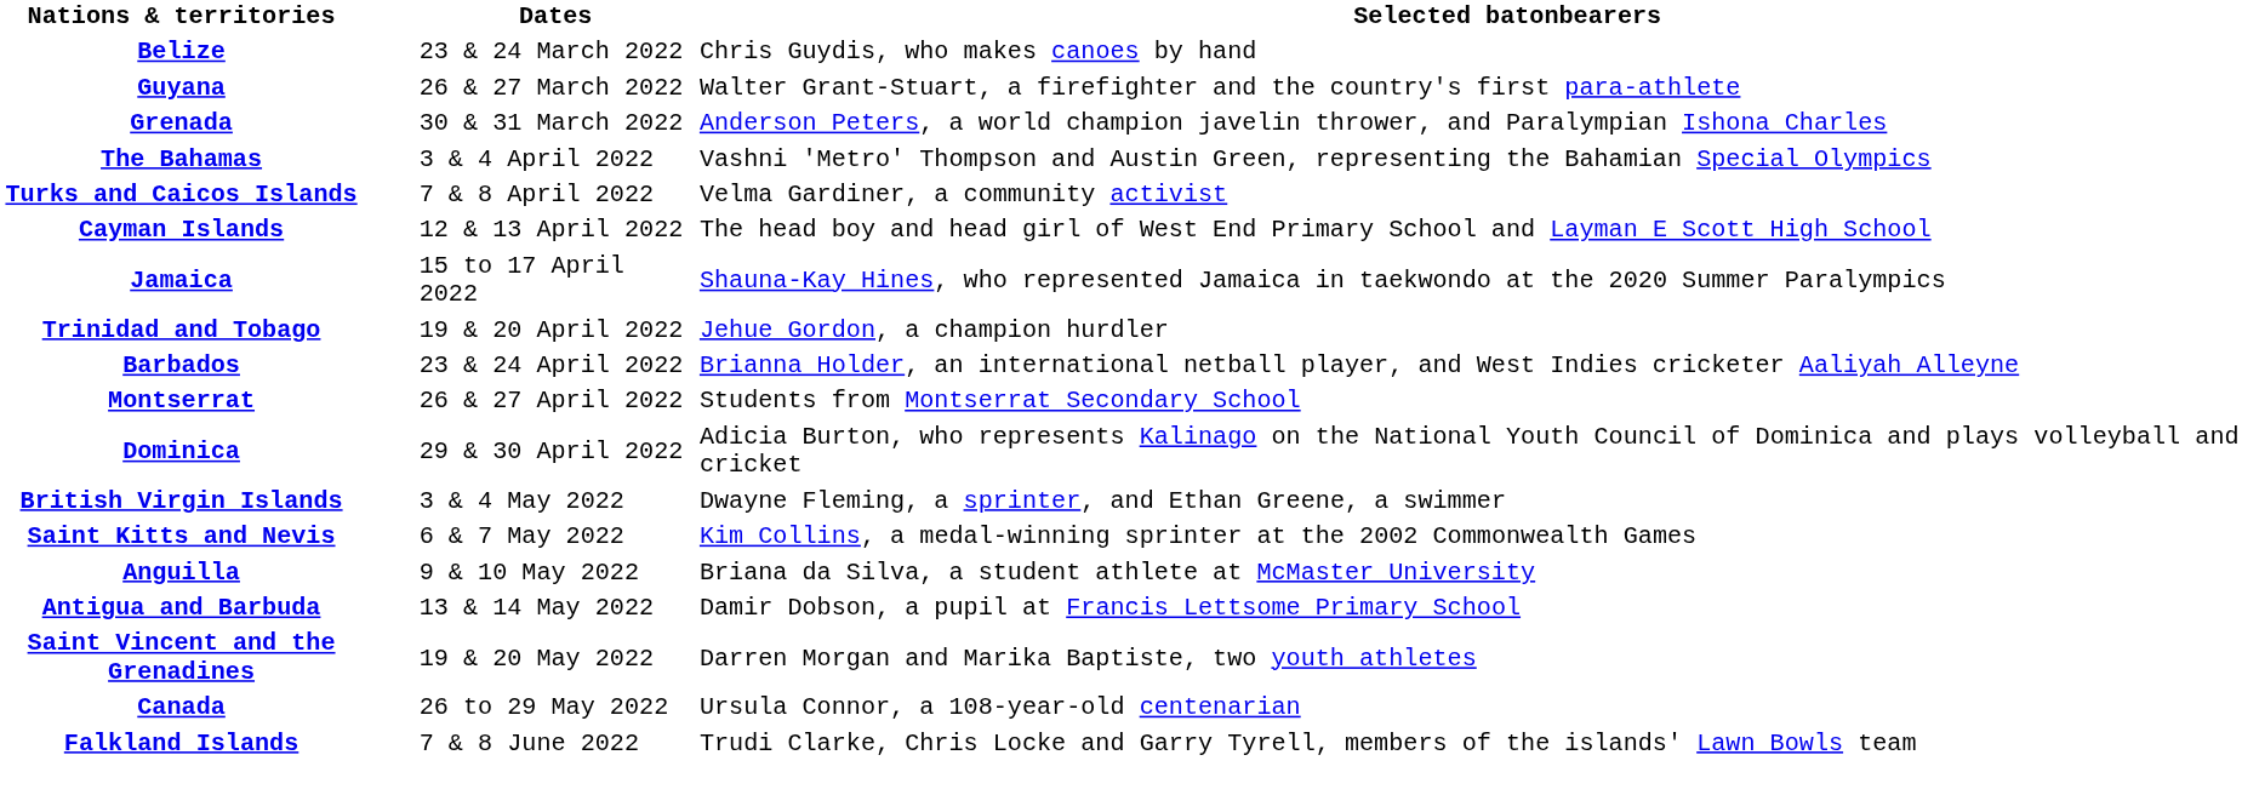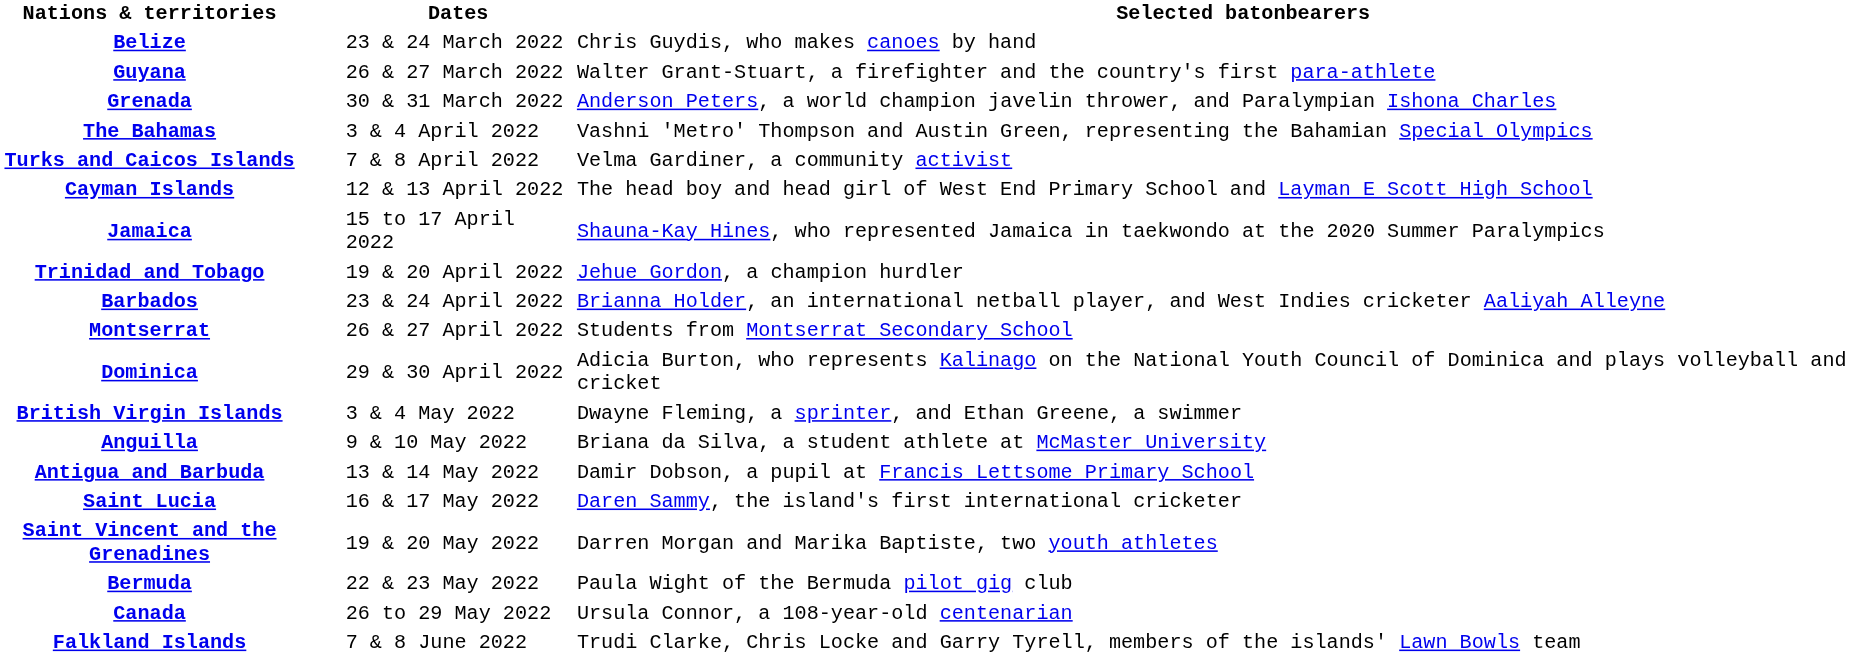 <table>
 <tr>
 <th>Nations & territories</th>
 <th>Dates</th>
 <th>Selected batonbearers</th>
 </tr>
 <tr>
 <th><a href='#'>Belize</a></th>
 <td>23 & 24 March 2022</td>
 <td>Chris Guydis, who makes <a href='#'>canoes</a> by hand</td>
 </tr>
 <tr>
 <th><a href='#'>Guyana</a></th>
 <td>26 & 27 March 2022</td>
 <td>Walter Grant-Stuart, a firefighter and the country's first <a href='#'>para-athlete</a></td>
 </tr>
 <tr>
 <th><a href='#'>Grenada</a></th>
 <td>30 & 31 March 2022</td>
 <td><a href='#'>Anderson Peters</a>, a world champion javelin thrower, and Paralympian <a href='#'>Ishona Charles</a></td>
 </tr>
 <tr>
 <th><a href='#'>The Bahamas</a></th>
 <td>3 & 4 April 2022</td>
 <td>Vashni 'Metro' Thompson and Austin Green, representing the Bahamian <a href='#'>Special Olympics</a></td>
 </tr>
 <tr>
 <th><a href='#'>Turks and Caicos Islands</a></th>
 <td>7 & 8 April 2022</td>
 <td>Velma Gardiner, a community <a href='#'>activist</a></td>
 </tr>
 <tr>
 <th><a href='#'>Cayman Islands</a></th>
 <td>12 & 13 April 2022</td>
 <td>The head boy and head girl of West End Primary School and <a href='#'>Layman E Scott High School</a></td>
 </tr>
 <tr>
 <th><a href='#'>Jamaica</a></th>
 <td>15 to 17 April 2022</td>
 <td><a href='#'>Shauna-Kay Hines</a>, who represented Jamaica in taekwondo at the 2020 Summer Paralympics</td>
 </tr>
 <tr>
 <th><a href='#'>Trinidad and Tobago</a></th>
 <td>19 & 20 April 2022</td>
 <td><a href='#'>Jehue Gordon</a>, a champion hurdler</td>
 </tr>
 <tr>
 <th><a href='#'>Barbados</a></th>
 <td>23 & 24 April 2022</td>
 <td><a href='#'>Brianna Holder</a>, an international netball player, and West Indies cricketer <a href='#'>Aaliyah Alleyne</a></td>
 </tr>
 <tr>
 <th><a href='#'>Montserrat</a></th>
 <td>26 & 27 April 2022</td>
 <td>Students from <a href='#'>Montserrat Secondary School</a></td>
 </tr>
 <tr>
 <th><a href='#'>Dominica</a></th>
 <td>29 & 30 April 2022</td>
 <td>Adicia Burton, who represents <a href='#'>Kalinago</a> on the National Youth Council of Dominica and plays volleyball and cricket</td>
 </tr>
 <tr>
 <th><a href='#'>British Virgin Islands</a></th>
 <td>3 & 4 May 2022</td>
 <td>Dwayne Fleming, a <a href='#'>sprinter</a>, and Ethan Greene, a swimmer</td>
 </tr>
 <tr>
-<th><a href='#'>Saint Kitts and Nevis</a></th>
-<td>6 & 7 May 2022</td>
-<td><a href='#'>Kim Collins</a>, a medal-winning sprinter at the 2002 Commonwealth Games</td>
-</tr>
-<tr>
 <th><a href='#'>Anguilla</a></th>
 <td>9 & 10 May 2022</td>
 <td>Briana da Silva, a student athlete at <a href='#'>McMaster University</a></td>
 </tr>
 <tr>
 <th><a href='#'>Antigua and Barbuda</a></th>
 <td>13 & 14 May 2022</td>
 <td>Damir Dobson, a pupil at <a href='#'>Francis Lettsome Primary School</a></td>
 </tr>
 <tr>
+<th><a href='#'>Saint Lucia</a></th>
+<td>16 & 17 May 2022</td>
+<td><a href='#'>Daren Sammy</a>, the island's first international cricketer</td>
+</tr>
+<tr>
 <th><a href='#'>Saint Vincent and the Grenadines</a></th>
 <td>19 & 20 May 2022</td>
 <td>Darren Morgan and Marika Baptiste, two <a href='#'>youth athletes</a></td>
+</tr>
+<tr>
+<th><a href='#'>Bermuda</a></th>
+<td>22 & 23 May 2022</td>
+<td>Paula Wight of the Bermuda <a href='#'>pilot gig</a> club</td>
 </tr>
 <tr>
 <th><a href='#'>Canada</a></th>
 <td>26 to 29 May 2022</td>
 <td>Ursula Connor, a 108-year-old <a href='#'>centenarian</a></td>
 </tr>
 <tr>
 <th><a href='#'>Falkland Islands</a></th>
 <td>7 & 8 June 2022</td>
 <td>Trudi Clarke, Chris Locke and Garry Tyrell, members of the islands' <a href='#'>Lawn Bowls</a> team</td>
 </tr>
 </table>
